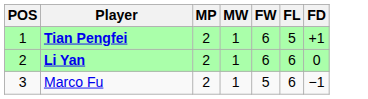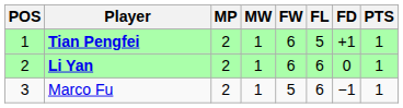 <table class="wikitable" style="text-align: center;">
 <tr>
 <th width=20>POS</th>
 <th width=165>Player</th>
 <th width=20>MP</th>
 <th width=20>MW</th>
 <th width=20>FW</th>
 <th width=20>FL</th>
 <th width=20>FD</th>
+<th width=20>PTS</th>
 </tr>
 <tr style="background:#aaffaa;">
 <td>1</td>
 <td style="text-align:left;"> <strong><a href='#'>Tian Pengfei</a></strong></td>
 <td>2</td>
 <td>1</td>
 <td>6</td>
 <td>5</td>
 <td>+1</td>
+<td>1</td>
 </tr>
 <tr style="background:#aaffaa;">
 <td>2</td>
 <td style="text-align:left;"> <strong><a href='#'>Li Yan</a></strong></td>
 <td>2</td>
 <td>1</td>
 <td>6</td>
 <td>6</td>
 <td>0</td>
+<td>1</td>
 </tr>
 <tr>
 <td>3</td>
 <td style="text-align:left;"> <a href='#'>Marco Fu</a></td>
 <td>2</td>
 <td>1</td>
 <td>5</td>
 <td>6</td>
 <td>−1</td>
+<td>1</td>
 </tr>
 </table>
